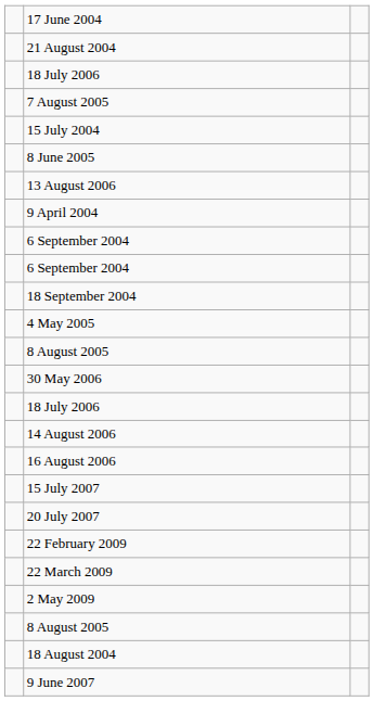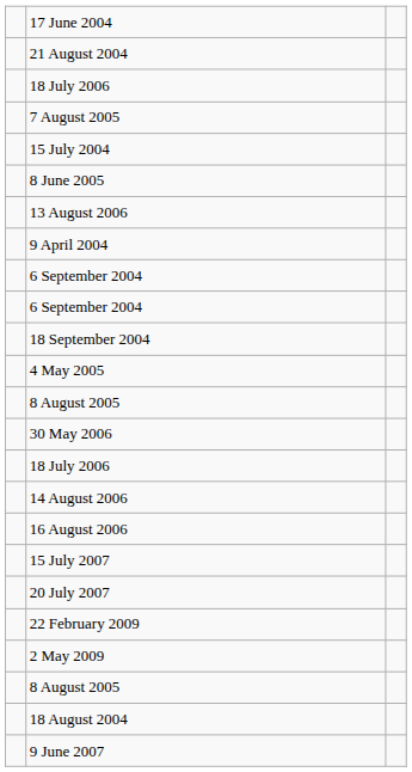 <table class="wikitable" style="font-size: 89%; float: left; width: 26em; margin-right: 1em; height: 700px">
 <tr>
 <td></td>
 <td>17 June 2004</td>
 <td></td>
 </tr>
 <tr>
 <td></td>
 <td>21 August 2004</td>
 <td></td>
 </tr>
 <tr>
 <td></td>
 <td>18 July 2006</td>
 <td></td>
 </tr>
 <tr>
 <td></td>
 <td>7 August 2005</td>
 <td></td>
 </tr>
 <tr>
 <td></td>
 <td>15 July 2004</td>
 <td></td>
 </tr>
 <tr>
 <td></td>
 <td>8 June 2005</td>
 <td></td>
 </tr>
 <tr>
 <td></td>
 <td>13 August 2006</td>
 <td></td>
 </tr>
 <tr>
 <td></td>
 <td>9 April 2004</td>
 <td></td>
 </tr>
 <tr>
 <td></td>
 <td>6 September 2004</td>
 <td></td>
 </tr>
 <tr>
 <td></td>
 <td>6 September 2004</td>
 <td></td>
 </tr>
 <tr>
 <td></td>
 <td>18 September 2004</td>
 <td></td>
 </tr>
 <tr>
 <td></td>
 <td>4 May 2005</td>
 <td></td>
 </tr>
 <tr>
 <td></td>
 <td>8 August 2005</td>
 <td></td>
 </tr>
 <tr>
 <td></td>
 <td>30 May 2006</td>
 <td></td>
 </tr>
 <tr>
 <td></td>
 <td>18 July 2006</td>
 <td></td>
 </tr>
 <tr>
 <td></td>
 <td>14 August 2006</td>
 <td></td>
 </tr>
 <tr>
 <td></td>
 <td>16 August 2006</td>
 <td></td>
 </tr>
 <tr>
 <td></td>
 <td>15 July 2007</td>
 <td></td>
 </tr>
 <tr>
 <td></td>
 <td>20 July 2007</td>
 <td></td>
 </tr>
 <tr>
 <td></td>
 <td>22 February 2009</td>
 <td></td>
 </tr>
 <tr>
 <td></td>
-<td>22 March 2009</td>
-<td></td>
-</tr>
-<tr>
-<td></td>
 <td>2 May 2009</td>
 <td></td>
 </tr>
 <tr>
 <td></td>
 <td>8 August 2005</td>
 <td></td>
 </tr>
 <tr>
 <td></td>
 <td>18 August 2004</td>
 <td></td>
 </tr>
 <tr>
 <td></td>
 <td>9 June 2007</td>
 <td></td>
 </tr>
 </table>
